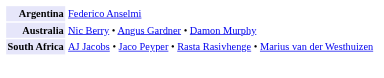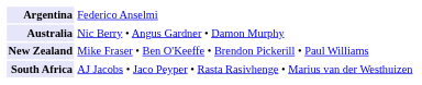 <table cellpadding="2" style="border: 1px solid white; font-size:90%;">
 <tr>
 <td style="text-align:right;" bgcolor="lavender"><strong>Argentina</strong></td>
 <td style="text-align:left;"><a href='#'>Federico Anselmi</a></td>
 </tr>
 <tr>
 <td style="text-align:right;" bgcolor="lavender"><strong>Australia</strong></td>
 <td style="text-align:left;"><a href='#'>Nic Berry</a> • <a href='#'>Angus Gardner</a> • <a href='#'>Damon Murphy</a></td>
 </tr>
 <tr>
+<td style="text-align:right;" bgcolor="lavender"><strong>New Zealand</strong></td>
+<td style="text-align:left;"><a href='#'>Mike Fraser</a> • <a href='#'>Ben O'Keeffe</a> • <a href='#'>Brendon Pickerill</a> • <a href='#'>Paul Williams</a></td>
+</tr>
+<tr>
 <td style="text-align:right;" bgcolor="lavender"><strong>South Africa</strong></td>
 <td style="text-align:left;"><a href='#'>AJ Jacobs</a> • <a href='#'>Jaco Peyper</a> • <a href='#'>Rasta Rasivhenge</a> • <a href='#'>Marius van der Westhuizen</a></td>
 </tr>
 </table>
